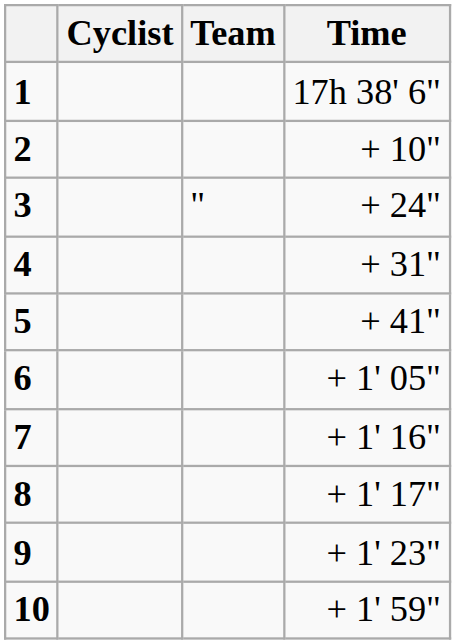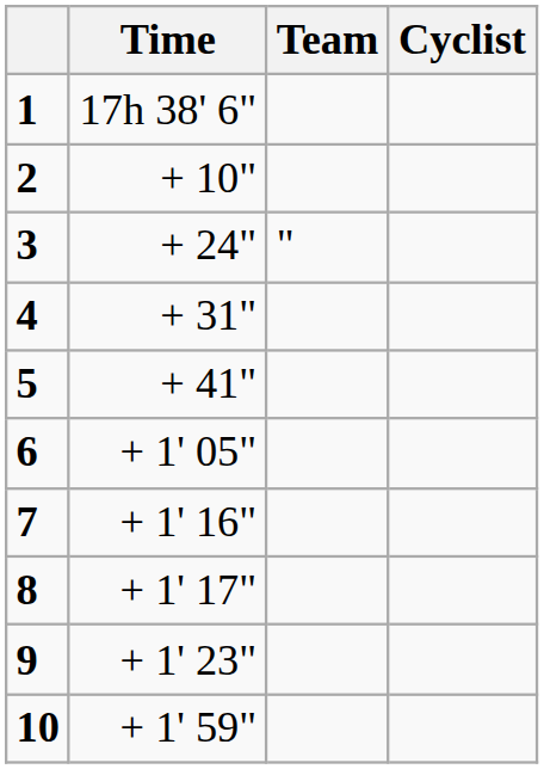 <table class="wikitable">
 <tr>
 <th></th>
+<th>Time</th>
+<th>Team</th>
 <th>Cyclist</th>
-<th>Team</th>
-<th>Time</th>
 </tr>
 <tr>
 <td><strong>1</strong></td>
+<td align="right">17h 38' 6"</td>
+<td></td>
 <td>  </td>
-<td></td>
-<td align="right">17h 38' 6"</td>
 </tr>
 <tr>
 <td><strong>2</strong></td>
+<td align="right">+ 10"</td>
 <td></td>
 <td></td>
-<td align="right">+ 10"</td>
 </tr>
 <tr>
 <td><strong>3</strong></td>
+<td align="right">+ 24"</td>
+<td>"</td>
 <td></td>
-<td>"</td>
-<td align="right">+ 24"</td>
 </tr>
 <tr>
 <td><strong>4</strong></td>
+<td align="right">+ 31"</td>
 <td></td>
 <td></td>
-<td align="right">+ 31"</td>
 </tr>
 <tr>
 <td><strong>5</strong></td>
+<td align="right">+ 41"</td>
 <td></td>
 <td></td>
-<td align="right">+ 41"</td>
 </tr>
 <tr>
 <td><strong>6</strong></td>
+<td align="right">+ 1' 05"</td>
 <td></td>
 <td></td>
-<td align="right">+ 1' 05"</td>
 </tr>
 <tr>
 <td><strong>7</strong></td>
+<td align="right">+ 1' 16"</td>
 <td></td>
 <td></td>
-<td align="right">+ 1' 16"</td>
 </tr>
 <tr>
 <td><strong>8</strong></td>
+<td align="right">+ 1' 17"</td>
 <td></td>
 <td></td>
-<td align="right">+ 1' 17"</td>
 </tr>
 <tr>
 <td><strong>9</strong></td>
+<td align="right">+ 1' 23"</td>
 <td></td>
 <td></td>
-<td align="right">+ 1' 23"</td>
 </tr>
 <tr>
 <td><strong>10</strong></td>
+<td align="right">+ 1' 59"</td>
 <td></td>
 <td></td>
-<td align="right">+ 1' 59"</td>
 </tr>
 </table>
